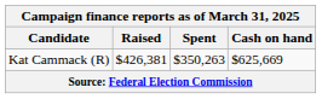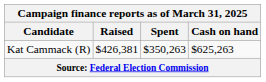 <table class="wikitable sortable">
 <tr>
 <th colspan=4>Campaign finance reports as of March 31, 2025</th>
 </tr>
 <tr style="text-align:center;">
 <th>Candidate</th>
 <th>Raised</th>
 <th>Spent</th>
 <th>Cash on hand</th>
 </tr>
 <tr>
 <td>Kat Cammack (R)</td>
 <td>$426,381</td>
 <td>$350,263</td>
-<td>$625,669</td>
+<td>$625,263</td>
 </tr>
 <tr>
 <th colspan="4"><small>Source: <a href='#'>Federal Election Commission</a></small></th>
 </tr>
 </table>
